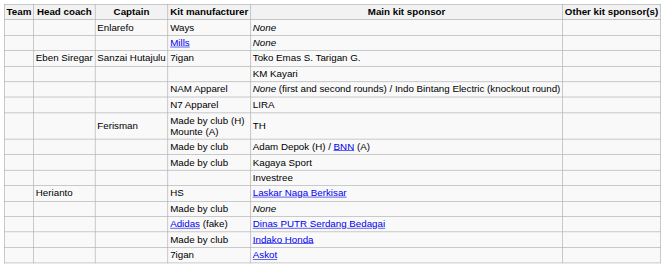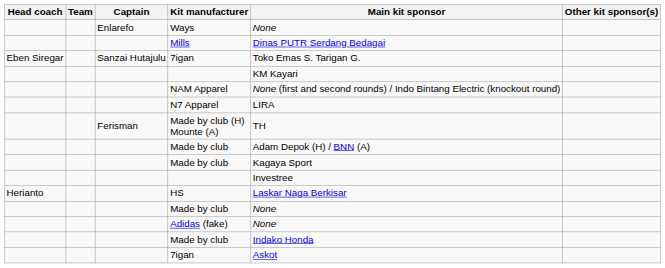 <table class="wikitable">
 <tr>
+<th>Head coach</th>
 <th>Team</th>
-<th>Head coach</th>
 <th>Captain</th>
 <th class="nowrap">Kit manufacturer</th>
 <th>Main kit sponsor</th>
 <th>Other kit sponsor(s)</th>
 </tr>
 <tr>
 <td></td>
 <td></td>
 <td> Enlarefo</td>
 <td> Ways</td>
 <td><em>None</em></td>
 <td></td>
 </tr>
 <tr>
 <td></td>
 <td></td>
 <td></td>
 <td> <a href='#'>Mills</a></td>
-<td><em>None</em></td>
+<td><a href='#'>Dinas PUTR Serdang Bedagai</a></td>
 <td></td>
 </tr>
 <tr>
+<td> Eben Siregar</td>
 <td></td>
-<td> Eben Siregar</td>
 <td> Sanzai Hutajulu</td>
 <td> 7igan</td>
 <td>Toko Emas S. Tarigan G.</td>
 <td></td>
 </tr>
 <tr>
 <td></td>
 <td></td>
 <td></td>
 <td></td>
 <td>KM Kayari</td>
 <td></td>
 </tr>
 <tr>
 <td></td>
 <td></td>
 <td></td>
 <td> NAM Apparel</td>
 <td><em>None</em> (first and second rounds) / Indo Bintang Electric (knockout round)</td>
 <td></td>
 </tr>
 <tr>
 <td></td>
 <td></td>
 <td></td>
 <td> N7 Apparel</td>
 <td>LIRA</td>
 <td></td>
 </tr>
 <tr>
 <td></td>
 <td></td>
 <td> Ferisman</td>
 <td> Made by club (H)<br> Mounte (A)</td>
 <td>TH</td>
 <td></td>
 </tr>
 <tr>
 <td></td>
 <td></td>
 <td></td>
 <td> Made by club</td>
 <td>Adam Depok (H) / <a href='#'>BNN</a> (A)</td>
 <td></td>
 </tr>
 <tr>
 <td></td>
 <td></td>
 <td></td>
 <td> Made by club</td>
 <td>Kagaya Sport</td>
 <td></td>
 </tr>
 <tr>
 <td></td>
 <td></td>
 <td></td>
 <td></td>
 <td>Investree</td>
 <td></td>
 </tr>
 <tr>
+<td> Herianto</td>
 <td></td>
-<td> Herianto</td>
 <td></td>
 <td> HS</td>
 <td><a href='#'>Laskar Naga Berkisar</a></td>
 <td></td>
 </tr>
 <tr>
 <td></td>
 <td></td>
 <td></td>
 <td> Made by club</td>
 <td><em>None</em></td>
 <td></td>
 </tr>
 <tr>
 <td></td>
 <td></td>
 <td></td>
 <td> <a href='#'>Adidas</a> (fake)</td>
-<td><a href='#'>Dinas PUTR Serdang Bedagai</a></td>
+<td><em>None</em></td>
 <td></td>
 </tr>
 <tr>
 <td></td>
 <td></td>
 <td></td>
 <td> Made by club</td>
 <td><a href='#'>Indako Honda</a></td>
 <td></td>
 </tr>
 <tr>
 <td></td>
 <td></td>
 <td></td>
 <td> 7igan</td>
 <td><a href='#'>Askot</a></td>
 <td></td>
 </tr>
 </table>
